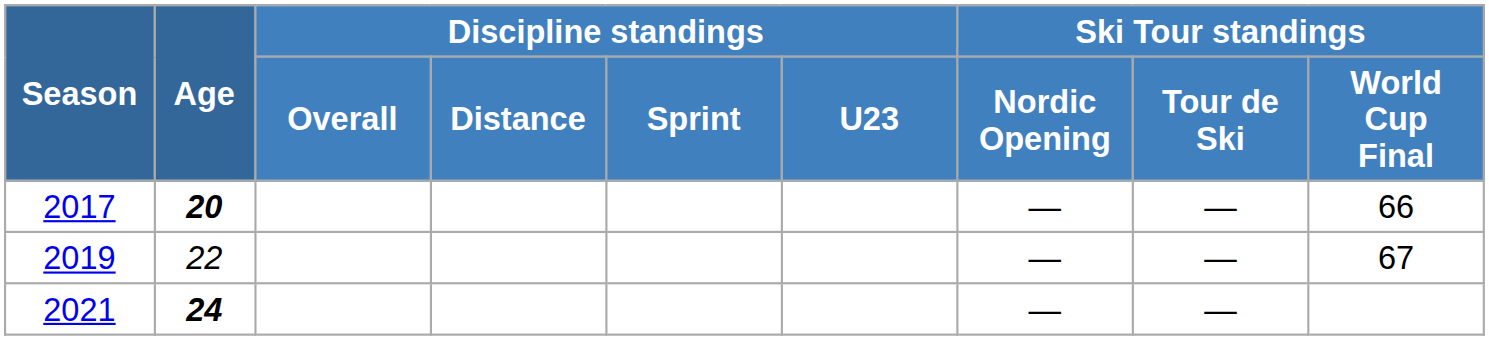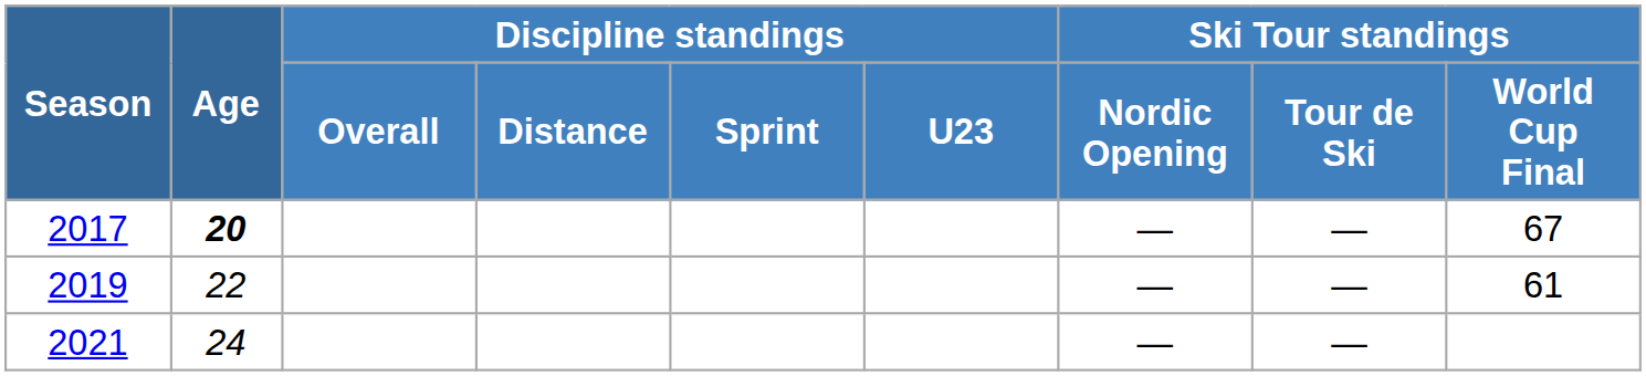 <table class="wikitable" style="font-size:95%; text-align:center; border:grey solid 1px; border-collapse:collapse; background:#ffffff;">
 <tr>
 <th style="background-color:#369; color:white; width:60px;" rowspan="2"> Season </th>
 <th style="background-color:#369; color:white; width:40px;" rowspan="2"> Age </th>
 <th style="background-color:#4180be; color:white;" colspan="4">Discipline standings</th>
 <th style="background-color:#4180be; color:white;" colspan="3">Ski Tour standings</th>
 </tr>
 <tr>
 <th style="background-color:#4180be; color:white; width:75px;">Overall</th>
 <th style="background-color:#4180be; color:white; width:75px;">Distance</th>
 <th style="background-color:#4180be; color:white; width:75px;">Sprint</th>
 <th style="background-color:#4180be; color:white; width:75px;">U23</th>
 <th style="background-color:#4180be; color:white; width:75px;">Nordic<br>Opening</th>
 <th style="background-color:#4180be; color:white; width:75px;">Tour de<br>Ski</th>
 <th style="background-color:#4180be; color:white; width:75px;">World Cup<br>Final</th>
 </tr>
 <tr>
 <td><a href='#'>2017</a></td>
 <td><strong><em>20</em></strong></td>
 <td></td>
 <td></td>
 <td></td>
 <td></td>
 <td>—</td>
 <td>—</td>
-<td>66</td>
+<td>67</td>
 </tr>
 <tr>
 <td><a href='#'>2019</a></td>
 <td><em>22</em></td>
 <td></td>
 <td></td>
 <td></td>
 <td></td>
 <td>—</td>
 <td>—</td>
-<td>67</td>
+<td>61</td>
 </tr>
 <tr>
 <td><a href='#'>2021</a></td>
-<td><strong><em>24</em></strong></td>
+<td><em>24</em></td>
 <td></td>
 <td></td>
 <td></td>
 <td></td>
 <td>—</td>
 <td>—</td>
 <td></td>
 </tr>
 </table>
